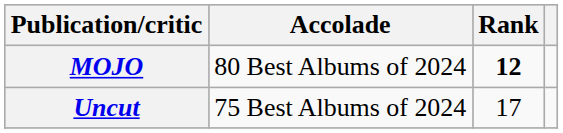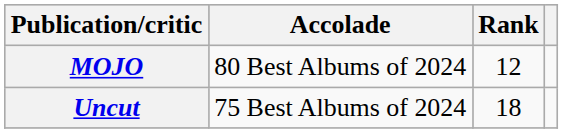 <table class="wikitable sortable plainrowheaders">
 <tr>
 <th scope="col">Publication/critic</th>
 <th scope="col">Accolade</th>
 <th scope="col">Rank</th>
 <th scope="col" class="unsortable"></th>
 </tr>
 <tr>
 <th scope="row"><em><a href='#'>MOJO</a></em></th>
 <td>80 Best Albums of 2024</td>
-<td style="text-align: center;"><strong>12</strong></td>
+<td style="text-align: center;">12</td>
 <td style="text-align: center;"></td>
 </tr>
 <tr>
 <th scope="row"><em><a href='#'>Uncut</a></em></th>
 <td>75 Best Albums of 2024</td>
-<td style="text-align: center;">17</td>
+<td style="text-align: center;">18</td>
 <td style="text-align: center;"></td>
 </tr>
 </table>
